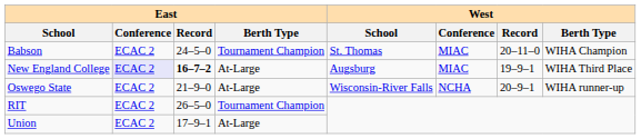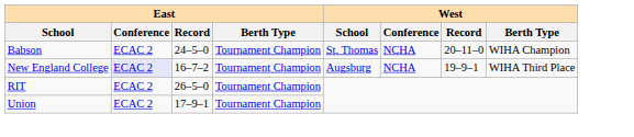 <table class="wikitable">
 <tr>
 <th colspan="4" style="background:#ffdead;">East</th>
 <th colspan="4" style="background:#ffdead;">West</th>
 </tr>
 <tr>
 <th>School</th>
 <th>Conference</th>
 <th>Record</th>
 <th>Berth Type</th>
 <th>School</th>
 <th>Conference</th>
 <th>Record</th>
 <th>Berth Type</th>
 </tr>
 <tr>
 <td><a href='#'>Babson</a></td>
 <td><a href='#'>ECAC 2</a></td>
 <td>24–5–0</td>
 <td><a href='#'>Tournament Champion</a></td>
 <td><a href='#'>St. Thomas</a></td>
-<td><a href='#'>MIAC</a></td>
+<td><a href='#'>NCHA</a></td>
 <td>20–11–0</td>
 <td>WIHA Champion</td>
 </tr>
 <tr>
 <td><a href='#'>New England College</a></td>
 <td style="background: lavender;"><a href='#'>ECAC 2</a></td>
-<td><strong>16–7–2</strong></td>
-<td>At-Large</td>
+<td>16–7–2</td>
+<td><a href='#'>Tournament Champion</a></td>
 <td><a href='#'>Augsburg</a></td>
-<td><a href='#'>MIAC</a></td>
+<td><a href='#'>NCHA</a></td>
 <td>19–9–1</td>
 <td>WIHA Third Place</td>
-</tr>
-<tr>
-<td><a href='#'>Oswego State</a></td>
-<td><a href='#'>ECAC 2</a></td>
-<td>21–9–0</td>
-<td>At-Large</td>
-<td><a href='#'>Wisconsin-River Falls</a></td>
-<td><a href='#'>NCHA</a></td>
-<td>20–9–1</td>
-<td>WIHA runner-up</td>
 </tr>
 <tr>
 <td><a href='#'>RIT</a></td>
 <td><a href='#'>ECAC 2</a></td>
 <td>26–5–0</td>
 <td><a href='#'>Tournament Champion</a></td>
 </tr>
 <tr>
 <td><a href='#'>Union</a></td>
 <td><a href='#'>ECAC 2</a></td>
 <td>17–9–1</td>
-<td>At-Large</td>
+<td><a href='#'>Tournament Champion</a></td>
 </tr>
 </table>
